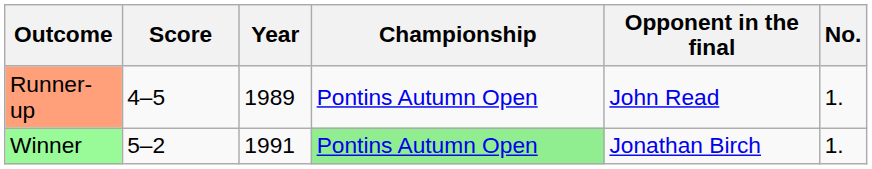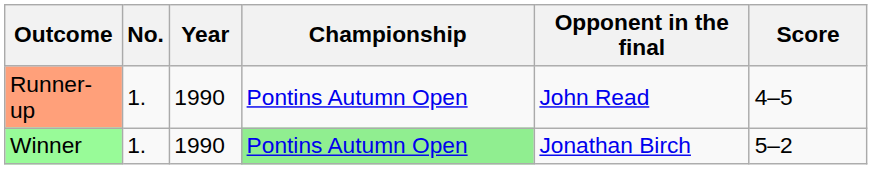 <table class="sortable wikitable">
 <tr>
 <th width="80">Outcome</th>
-<th style="width:100px;">Score</th>
+<th width="20">No.</th>
 <th width="50">Year</th>
 <th style="width:270px;">Championship</th>
 <th style="width:200px;">Opponent in the final</th>
-<th width="20">No.</th>
+<th style="width:100px;">Score</th>
 </tr>
 <tr>
 <td style="background:#ffa07a">Runner-up</td>
-<td>4–5</td>
-<td>1989</td>
+<td>1.</td>
+<td>1990</td>
 <td><a href='#'>Pontins Autumn Open</a></td>
 <td> <a href='#'>John Read</a></td>
-<td>1.</td>
+<td>4–5</td>
 </tr>
 <tr>
 <td style="background:#98fb98;">Winner</td>
-<td>5–2</td>
-<td>1991</td>
+<td>1.</td>
+<td>1990</td>
 <td style="background: lightgreen;"><a href='#'>Pontins Autumn Open</a></td>
 <td> <a href='#'>Jonathan Birch</a></td>
-<td>1.</td>
+<td>5–2</td>
 </tr>
 </table>
